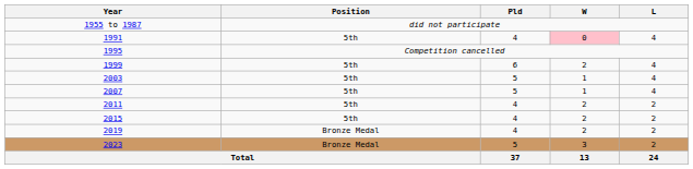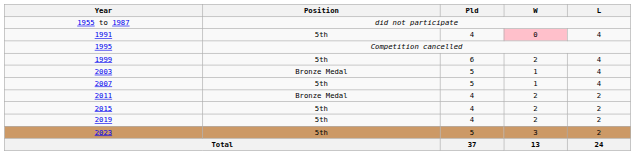 <table class="wikitable" width=80% style="text-align: center;font-size:90%;">
 <tr>
 <th width=25%>Year</th>
 <th width=30%>Position</th>
 <th width=8%>Pld</th>
 <th width=8%>W</th>
 <th width=8%>L</th>
 </tr>
 <tr>
 <td><a href='#'>1955</a> to <a href='#'>1987</a></td>
 <td colspan=4><em>did not participate</em></td>
 </tr>
 <tr>
 <td> <a href='#'>1991</a></td>
 <td>5th</td>
 <td>4</td>
 <td style="background: pink;">0</td>
 <td>4</td>
 </tr>
 <tr>
 <td> <a href='#'>1995</a></td>
 <td colspan=4><em>Competition cancelled</em></td>
 </tr>
 <tr>
 <td> <a href='#'>1999</a></td>
 <td>5th</td>
 <td>6</td>
 <td>2</td>
 <td>4</td>
 </tr>
 <tr>
 <td> <a href='#'>2003</a></td>
-<td>5th</td>
+<td>Bronze Medal</td>
 <td>5</td>
 <td>1</td>
 <td>4</td>
 </tr>
 <tr>
 <td> <a href='#'>2007</a></td>
 <td>5th</td>
 <td>5</td>
 <td>1</td>
 <td>4</td>
 </tr>
 <tr>
 <td> <a href='#'>2011</a></td>
-<td>5th</td>
+<td>Bronze Medal</td>
 <td>4</td>
 <td>2</td>
 <td>2</td>
 </tr>
 <tr>
 <td> <a href='#'>2015</a></td>
 <td>5th</td>
 <td>4</td>
 <td>2</td>
 <td>2</td>
 </tr>
 <tr>
 <td> <a href='#'>2019</a></td>
-<td>Bronze Medal</td>
+<td>5th</td>
 <td>4</td>
 <td>2</td>
 <td>2</td>
 </tr>
 <tr bgcolor=cc9966>
 <td> <a href='#'>2023</a></td>
-<td>Bronze Medal</td>
+<td>5th</td>
 <td>5</td>
 <td>3</td>
 <td>2</td>
 </tr>
 <tr>
 <th colspan=2>Total</th>
 <th>37</th>
 <th>13</th>
 <th>24</th>
 </tr>
 </table>
